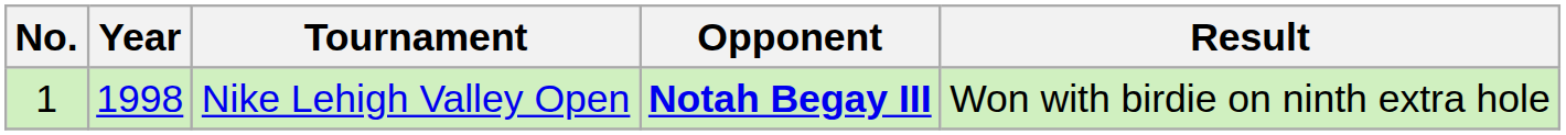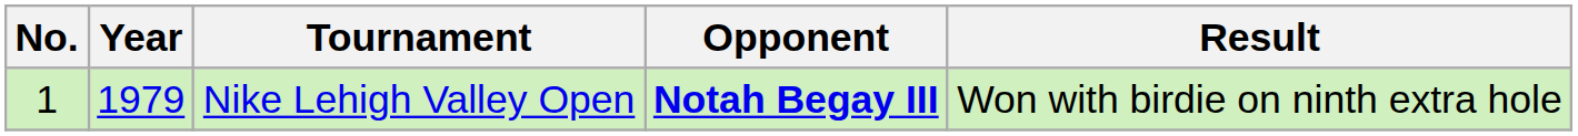 <table class="wikitable" style="font-size:95%;">
 <tr>
 <th>No.</th>
 <th>Year</th>
 <th>Tournament</th>
 <th>Opponent</th>
 <th>Result</th>
 </tr>
 <tr style="background:#D0F0C0;">
 <td align=center>1</td>
-<td><a href='#'>1998</a></td>
+<td><a href='#'>1979</a></td>
 <td><a href='#'>Nike Lehigh Valley Open</a></td>
 <td><strong> <a href='#'>Notah Begay III</a></strong></td>
 <td>Won with birdie on ninth extra hole</td>
 </tr>
 </table>
